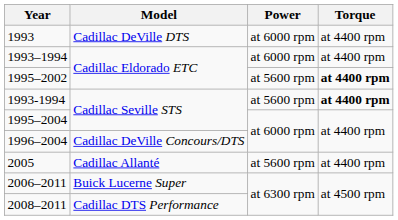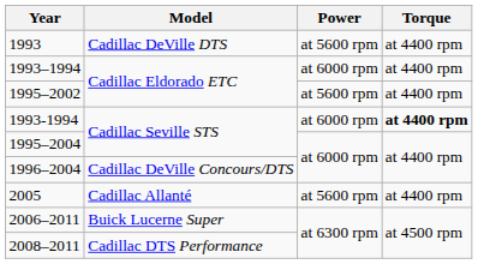 <table class=wikitable>
 <tr>
 <th>Year</th>
 <th>Model</th>
 <th>Power</th>
 <th>Torque</th>
 </tr>
 <tr>
 <td>1993</td>
 <td><a href='#'>Cadillac DeVille</a> <em>DTS</em></td>
-<td> at 6000 rpm</td>
+<td> at 5600 rpm</td>
 <td> at 4400 rpm</td>
 </tr>
 <tr>
 <td>1993–1994</td>
 <td rowspan=2><a href='#'>Cadillac Eldorado</a> <em>ETC</em></td>
 <td> at 6000 rpm</td>
 <td> at 4400 rpm</td>
 </tr>
 <tr>
 <td>1995–2002</td>
 <td> at 5600 rpm</td>
-<td><strong> at 4400 rpm</strong></td>
+<td> at 4400 rpm</td>
 </tr>
 <tr>
 <td>1993-1994</td>
 <td rowspan=2><a href='#'>Cadillac Seville</a> <em>STS</em></td>
-<td> at 5600 rpm</td>
+<td> at 6000 rpm</td>
 <td><strong> at 4400 rpm</strong></td>
 </tr>
 <tr>
 <td>1995–2004</td>
 <td rowspan=2> at 6000 rpm</td>
 <td rowspan=2> at 4400 rpm</td>
 </tr>
 <tr>
 <td>1996–2004</td>
 <td><a href='#'>Cadillac DeVille</a> <em>Concours/DTS</em></td>
 </tr>
 <tr>
 <td>2005</td>
 <td><a href='#'>Cadillac Allanté</a></td>
 <td> at 5600 rpm</td>
 <td> at 4400 rpm</td>
 </tr>
 <tr>
 <td>2006–2011</td>
 <td><a href='#'>Buick Lucerne</a> <em>Super</em></td>
 <td rowspan=2> at 6300 rpm</td>
 <td rowspan=2> at 4500 rpm</td>
 </tr>
 <tr>
 <td>2008–2011</td>
 <td><a href='#'>Cadillac DTS</a> <em>Performance</em></td>
 </tr>
 </table>
